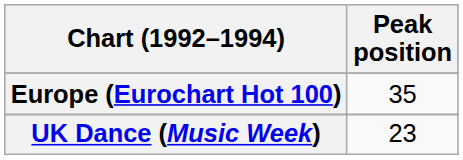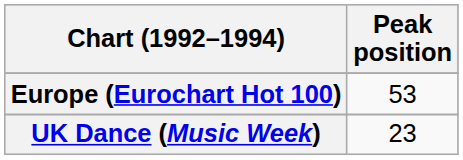 <table class="wikitable sortable plainrowheaders" style="text-align:center">
 <tr>
 <th>Chart (1992–1994)</th>
 <th>Peak<br>position</th>
 </tr>
 <tr>
 </tr>
 <tr>
 </tr>
 <tr>
 <th scope="row">Europe (<a href='#'>Eurochart Hot 100</a>)</th>
-<td style="text-align:center;">35</td>
+<td style="text-align:center;">53</td>
 </tr>
 <tr>
 </tr>
 <tr>
 </tr>
 <tr>
 <th scope="row"><a href='#'>UK Dance</a> (<em><a href='#'>Music Week</a></em>)</th>
 <td>23</td>
 </tr>
 </table>
